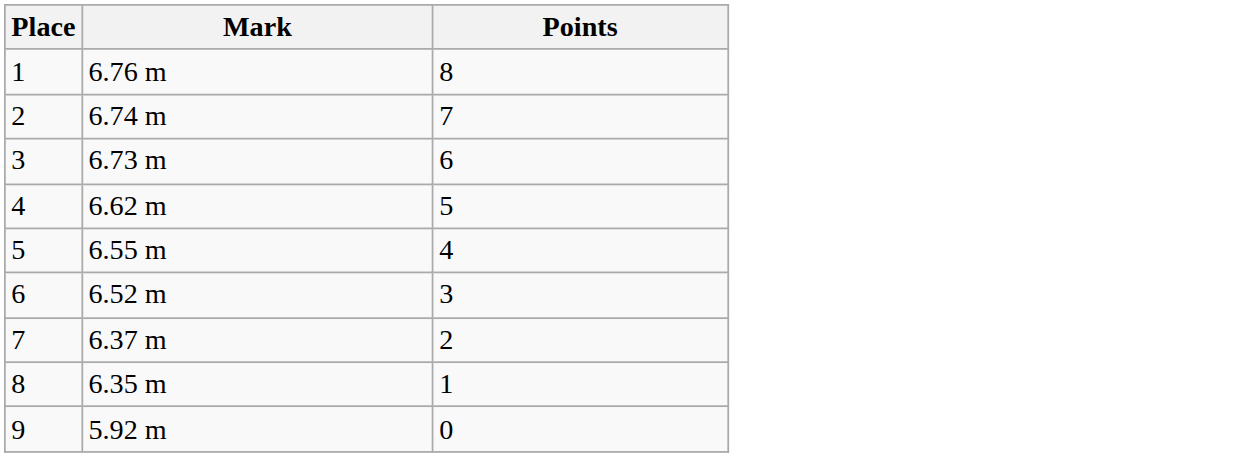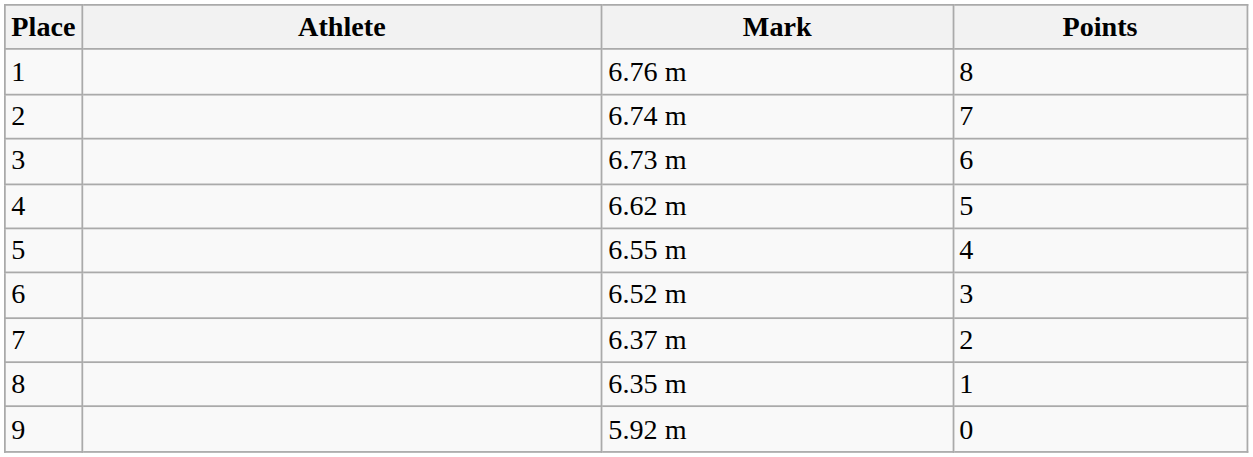 <table class=wikitable>
 <tr>
 <th>Place</th>
+<th style="width:18em">Athlete</th>
 <th style="width:12em">Mark</th>
 <th style="width:10em">Points</th>
 </tr>
 <tr>
 <td>1</td>
+<td></td>
 <td>6.76 m </td>
 <td>8</td>
 </tr>
 <tr>
 <td>2</td>
+<td></td>
 <td>6.74 m </td>
 <td>7</td>
 </tr>
 <tr>
 <td>3</td>
+<td></td>
 <td>6.73 m </td>
 <td>6</td>
 </tr>
 <tr>
 <td>4</td>
+<td></td>
 <td>6.62 m </td>
 <td>5</td>
 </tr>
 <tr>
 <td>5</td>
+<td></td>
 <td>6.55 m </td>
 <td>4</td>
 </tr>
 <tr>
 <td>6</td>
+<td></td>
 <td>6.52 m </td>
 <td>3</td>
 </tr>
 <tr>
 <td>7</td>
+<td></td>
 <td>6.37 m </td>
 <td>2</td>
 </tr>
 <tr>
 <td>8</td>
+<td></td>
 <td>6.35 m </td>
 <td>1</td>
 </tr>
 <tr>
 <td>9</td>
+<td></td>
 <td>5.92 m </td>
 <td>0</td>
 </tr>
 </table>
